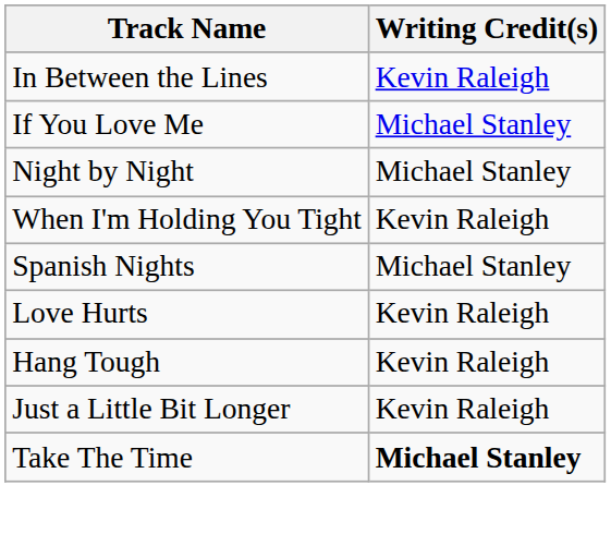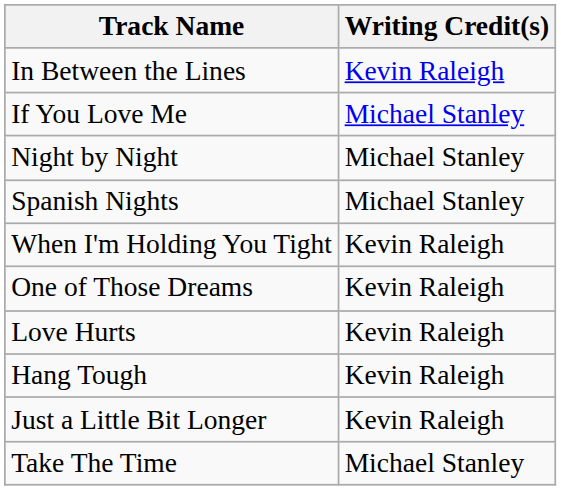 <table class="wikitable">
 <tr>
 <th>Track Name</th>
 <th>Writing Credit(s)</th>
 </tr>
 <tr>
 <td>In Between the Lines</td>
 <td><a href='#'>Kevin Raleigh</a></td>
 </tr>
 <tr>
 <td>If You Love Me</td>
 <td><a href='#'>Michael Stanley</a></td>
 </tr>
 <tr>
 <td>Night by Night</td>
 <td>Michael Stanley</td>
 </tr>
 <tr>
+<td>Spanish Nights</td>
+<td>Michael Stanley</td>
+</tr>
+<tr>
 <td>When I'm Holding You Tight</td>
 <td>Kevin Raleigh</td>
 </tr>
 <tr>
-<td>Spanish Nights</td>
-<td>Michael Stanley</td>
+<td>One of Those Dreams</td>
+<td>Kevin Raleigh</td>
 </tr>
 <tr>
 <td>Love Hurts</td>
 <td>Kevin Raleigh</td>
 </tr>
 <tr>
 <td>Hang Tough</td>
 <td>Kevin Raleigh</td>
 </tr>
 <tr>
 <td>Just a Little Bit Longer</td>
 <td>Kevin Raleigh</td>
 </tr>
 <tr>
 <td>Take The Time</td>
-<td><strong>Michael Stanley</strong></td>
+<td>Michael Stanley</td>
 </tr>
 </table>
